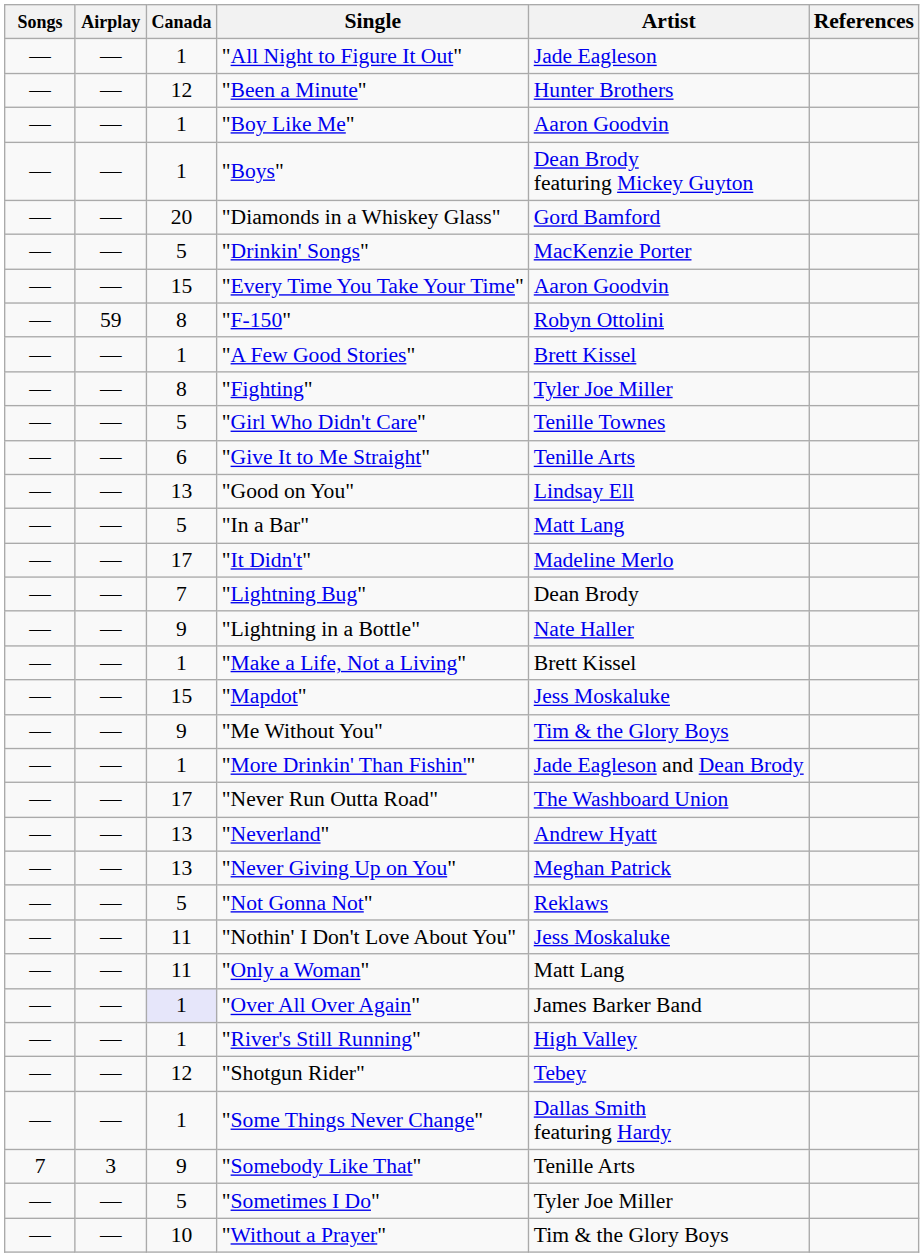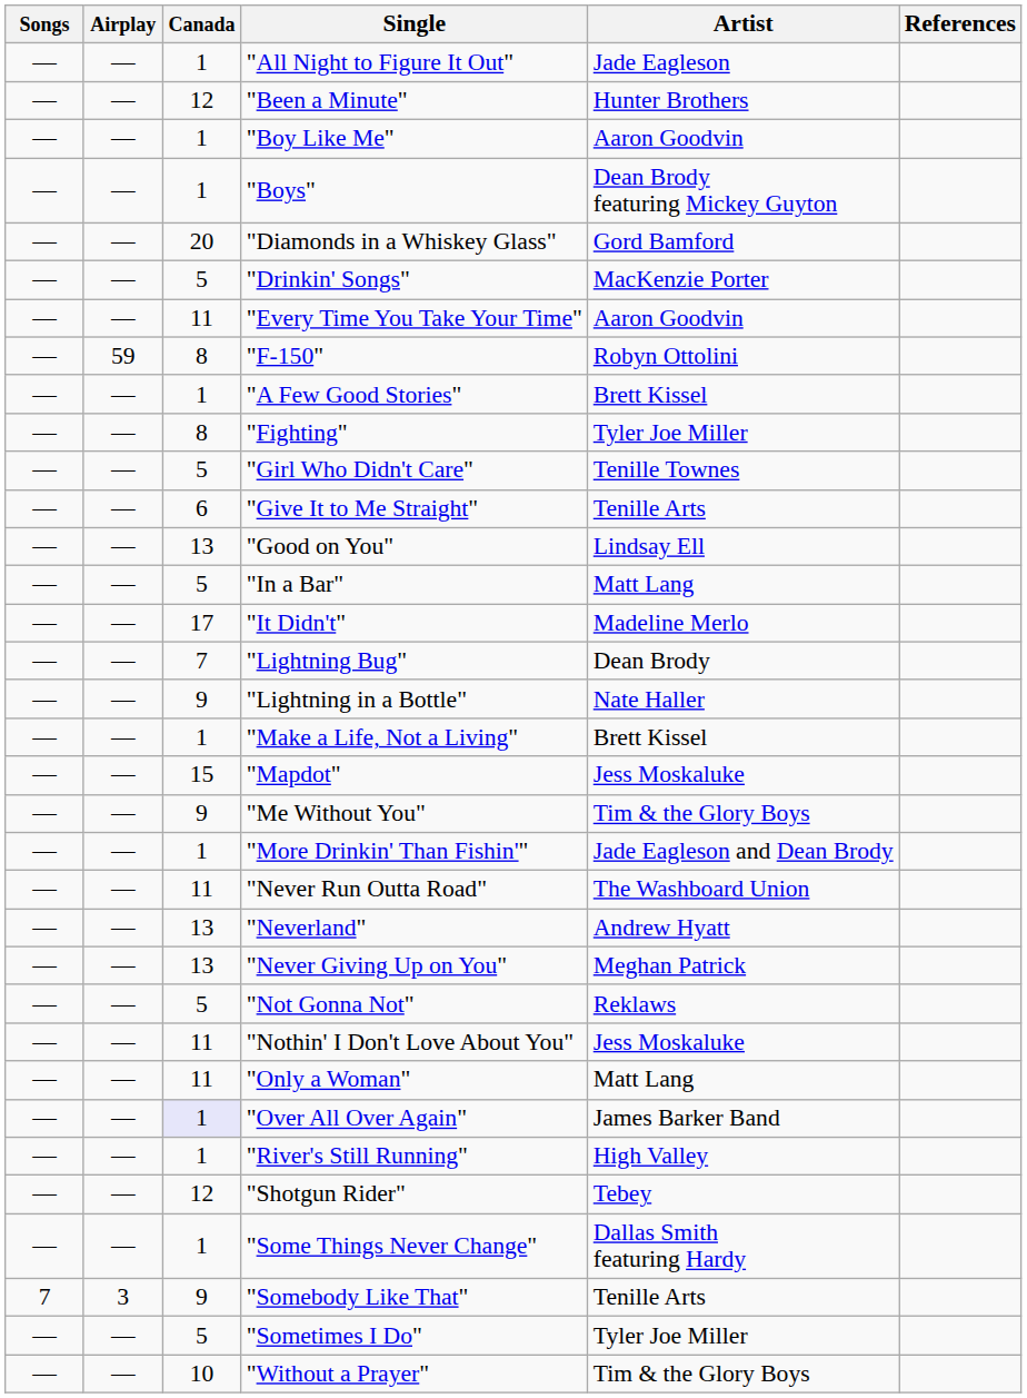 <table class="wikitable sortable">
 <tr>
 <th style="width:45px;"><small>Songs</small></th>
 <th style="width:45px;"><small>Airplay</small></th>
 <th style="width:45px;"><small>Canada</small></th>
 <th style="width:auto;">Single</th>
 <th style="width:auto;">Artist</th>
 <th style="width:auto;">References</th>
 </tr>
 <tr>
 <td align=center>—</td>
 <td align=center>—</td>
 <td align=center>1</td>
 <td>"<a href='#'>All Night to Figure It Out</a>"</td>
 <td><a href='#'>Jade Eagleson</a></td>
 <td></td>
 </tr>
 <tr>
 <td align=center>—</td>
 <td align=center>—</td>
 <td align=center>12</td>
 <td>"<a href='#'>Been a Minute</a>"</td>
 <td><a href='#'>Hunter Brothers</a></td>
 <td></td>
 </tr>
 <tr>
 <td align=center>—</td>
 <td align=center>—</td>
 <td align=center>1</td>
 <td>"<a href='#'>Boy Like Me</a>"</td>
 <td><a href='#'>Aaron Goodvin</a></td>
 <td></td>
 </tr>
 <tr>
 <td align=center>—</td>
 <td align=center>—</td>
 <td align=center>1</td>
 <td>"<a href='#'>Boys</a>"</td>
 <td><a href='#'>Dean Brody</a> <br> featuring <a href='#'>Mickey Guyton</a></td>
 <td></td>
 </tr>
 <tr>
 <td align=center>—</td>
 <td align=center>—</td>
 <td align=center>20</td>
 <td>"Diamonds in a Whiskey Glass"</td>
 <td><a href='#'>Gord Bamford</a></td>
 <td></td>
 </tr>
 <tr>
 <td align=center>—</td>
 <td align=center>—</td>
 <td align=center>5</td>
 <td>"<a href='#'>Drinkin' Songs</a>"</td>
 <td><a href='#'>MacKenzie Porter</a></td>
 <td></td>
 </tr>
 <tr>
 <td align=center>—</td>
 <td align=center>—</td>
-<td align=center>15</td>
+<td align=center>11</td>
 <td>"<a href='#'>Every Time You Take Your Time</a>"</td>
 <td><a href='#'>Aaron Goodvin</a></td>
 <td></td>
 </tr>
 <tr>
 <td align=center>—</td>
 <td align=center>59</td>
 <td align=center>8</td>
 <td>"<a href='#'>F-150</a>"</td>
 <td><a href='#'>Robyn Ottolini</a></td>
 <td></td>
 </tr>
 <tr>
 <td align=center>—</td>
 <td align=center>—</td>
 <td align=center>1</td>
 <td>"<a href='#'>A Few Good Stories</a>"</td>
 <td><a href='#'>Brett Kissel</a></td>
 <td></td>
 </tr>
 <tr>
 <td align=center>—</td>
 <td align=center>—</td>
 <td align=center>8</td>
 <td>"<a href='#'>Fighting</a>"</td>
 <td><a href='#'>Tyler Joe Miller</a></td>
 <td></td>
 </tr>
 <tr>
 <td align=center>—</td>
 <td align=center>—</td>
 <td align=center>5</td>
 <td>"<a href='#'>Girl Who Didn't Care</a>"</td>
 <td><a href='#'>Tenille Townes</a></td>
 <td></td>
 </tr>
 <tr>
 <td align=center>—</td>
 <td align=center>—</td>
 <td align=center>6</td>
 <td>"<a href='#'>Give It to Me Straight</a>"</td>
 <td><a href='#'>Tenille Arts</a></td>
 <td></td>
 </tr>
 <tr>
 <td align=center>—</td>
 <td align=center>—</td>
 <td align=center>13</td>
 <td>"Good on You"</td>
 <td><a href='#'>Lindsay Ell</a></td>
 <td></td>
 </tr>
 <tr>
 <td align=center>—</td>
 <td align=center>—</td>
 <td align=center>5</td>
 <td>"In a Bar"</td>
 <td><a href='#'>Matt Lang</a></td>
 <td></td>
 </tr>
 <tr>
 <td align=center>—</td>
 <td align=center>—</td>
 <td align=center>17</td>
 <td>"<a href='#'>It Didn't</a>"</td>
 <td><a href='#'>Madeline Merlo</a></td>
 <td></td>
 </tr>
 <tr>
 <td align=center>—</td>
 <td align=center>—</td>
 <td align=center>7</td>
 <td>"<a href='#'>Lightning Bug</a>"</td>
 <td>Dean Brody</td>
 <td></td>
 </tr>
 <tr>
 <td align=center>—</td>
 <td align=center>—</td>
 <td align=center>9</td>
 <td>"Lightning in a Bottle"</td>
 <td><a href='#'>Nate Haller</a></td>
 <td></td>
 </tr>
 <tr>
 <td align=center>—</td>
 <td align=center>—</td>
 <td align=center>1</td>
 <td>"<a href='#'>Make a Life, Not a Living</a>"</td>
 <td>Brett Kissel</td>
 <td></td>
 </tr>
 <tr>
 <td align=center>—</td>
 <td align=center>—</td>
 <td align=center>15</td>
 <td>"<a href='#'>Mapdot</a>"</td>
 <td><a href='#'>Jess Moskaluke</a></td>
 <td></td>
 </tr>
 <tr>
 <td align=center>—</td>
 <td align=center>—</td>
 <td align=center>9</td>
 <td>"Me Without You"</td>
 <td><a href='#'>Tim & the Glory Boys</a></td>
 <td></td>
 </tr>
 <tr>
 <td align=center>—</td>
 <td align=center>—</td>
 <td align=center>1</td>
 <td>"<a href='#'>More Drinkin' Than Fishin'</a>"</td>
 <td><a href='#'>Jade Eagleson</a> and <a href='#'>Dean Brody</a></td>
 <td></td>
 </tr>
 <tr>
 <td align=center>—</td>
 <td align=center>—</td>
-<td align=center>17</td>
+<td align=center>11</td>
 <td>"Never Run Outta Road"</td>
 <td><a href='#'>The Washboard Union</a></td>
 <td></td>
 </tr>
 <tr>
 <td align=center>—</td>
 <td align=center>—</td>
 <td align=center>13</td>
 <td>"<a href='#'>Neverland</a>"</td>
 <td><a href='#'>Andrew Hyatt</a></td>
 <td></td>
 </tr>
 <tr>
 <td align=center>—</td>
 <td align=center>—</td>
 <td align=center>13</td>
 <td>"<a href='#'>Never Giving Up on You</a>"</td>
 <td><a href='#'>Meghan Patrick</a></td>
 <td></td>
 </tr>
 <tr>
 <td align=center>—</td>
 <td align=center>—</td>
 <td align=center>5</td>
 <td>"<a href='#'>Not Gonna Not</a>"</td>
 <td><a href='#'>Reklaws</a></td>
 <td></td>
 </tr>
 <tr>
 <td align=center>—</td>
 <td align=center>—</td>
 <td align=center>11</td>
 <td>"Nothin' I Don't Love About You"</td>
 <td><a href='#'>Jess Moskaluke</a></td>
 <td></td>
 </tr>
 <tr>
 <td align=center>—</td>
 <td align=center>—</td>
 <td align=center>11</td>
 <td>"<a href='#'>Only a Woman</a>"</td>
 <td>Matt Lang</td>
 <td></td>
 </tr>
 <tr>
 <td align=center>—</td>
 <td align=center>—</td>
 <td align=center style="background: lavender;">1</td>
 <td>"<a href='#'>Over All Over Again</a>"</td>
 <td>James Barker Band</td>
 <td></td>
 </tr>
 <tr>
 <td align=center>—</td>
 <td align=center>—</td>
 <td align=center>1</td>
 <td>"<a href='#'>River's Still Running</a>"</td>
 <td><a href='#'>High Valley</a></td>
 <td></td>
 </tr>
 <tr>
 <td align=center>—</td>
 <td align=center>—</td>
 <td align=center>12</td>
 <td>"Shotgun Rider"</td>
 <td><a href='#'>Tebey</a></td>
 <td></td>
 </tr>
 <tr>
 <td align=center>—</td>
 <td align=center>—</td>
 <td align=center>1</td>
 <td>"<a href='#'>Some Things Never Change</a>"</td>
 <td><a href='#'>Dallas Smith</a> <br> featuring <a href='#'>Hardy</a></td>
 <td></td>
 </tr>
 <tr>
 <td align=center>7</td>
 <td align=center>3</td>
 <td align=center>9</td>
 <td>"<a href='#'>Somebody Like That</a>"</td>
 <td>Tenille Arts</td>
 <td></td>
 </tr>
 <tr>
 <td align=center>—</td>
 <td align=center>—</td>
 <td align=center>5</td>
 <td>"<a href='#'>Sometimes I Do</a>"</td>
 <td>Tyler Joe Miller</td>
 <td></td>
 </tr>
 <tr>
 <td align=center>—</td>
 <td align=center>—</td>
 <td align=center>10</td>
 <td>"<a href='#'>Without a Prayer</a>"</td>
 <td>Tim & the Glory Boys</td>
 <td></td>
 </tr>
 </table>
